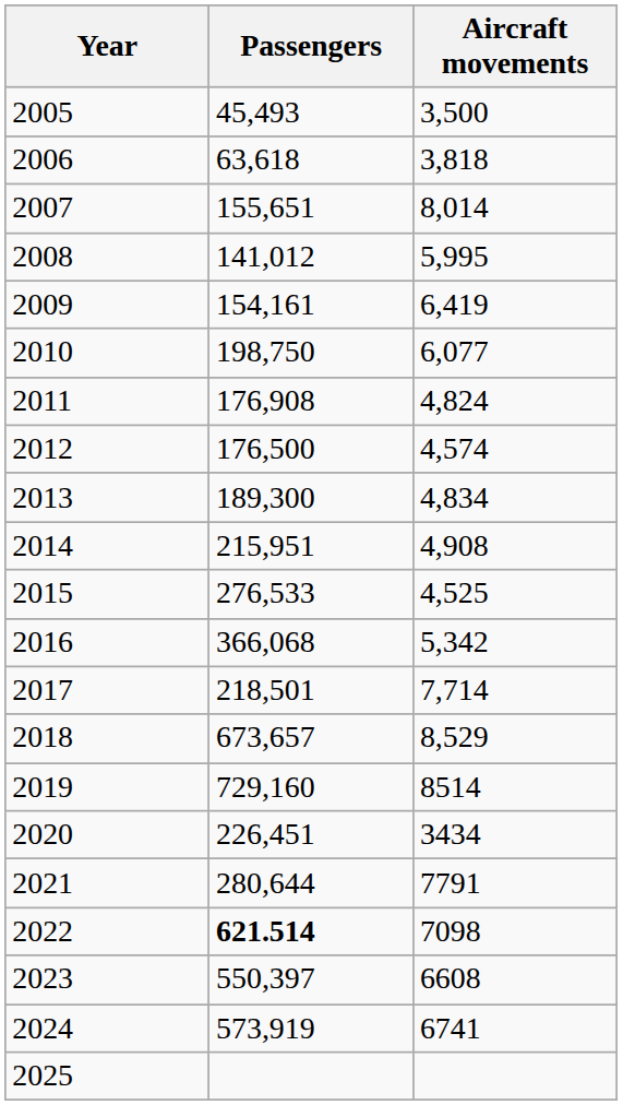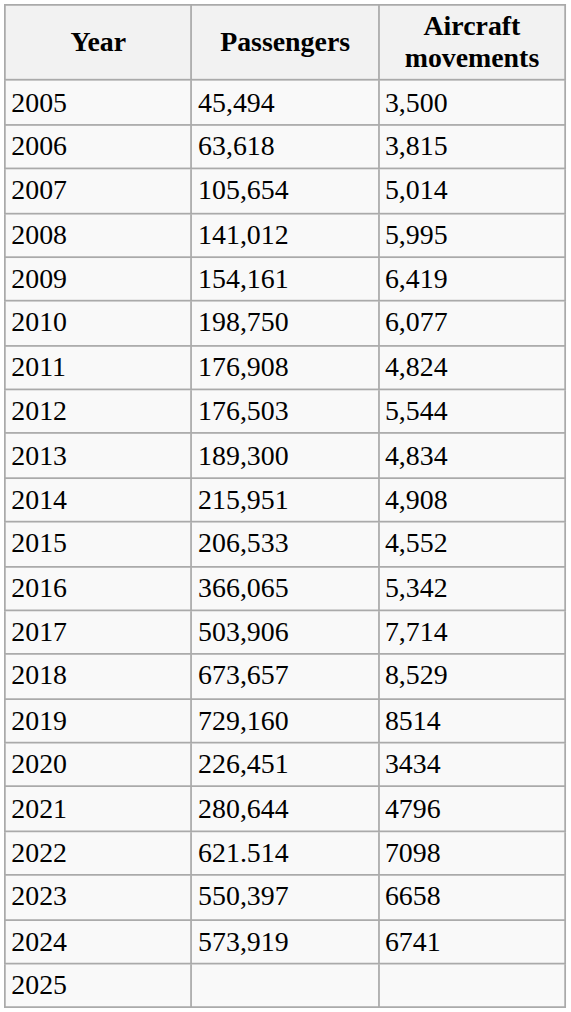 <table class="wikitable">
 <tr bgcolor=lightgrey>
 <th width="100">Year</th>
 <th width="100">Passengers</th>
 <th width="100">Aircraft movements</th>
 </tr>
 <tr>
 <td>2005</td>
-<td>45,493</td>
+<td>45,494</td>
 <td>3,500</td>
 </tr>
 <tr>
 <td>2006</td>
 <td> 63,618</td>
-<td>3,818</td>
+<td>3,815</td>
 </tr>
 <tr>
 <td>2007</td>
-<td> 155,651</td>
-<td>8,014</td>
+<td> 105,654</td>
+<td>5,014</td>
 </tr>
 <tr>
 <td>2008</td>
 <td> 141,012</td>
 <td>5,995</td>
 </tr>
 <tr>
 <td>2009</td>
 <td> 154,161</td>
 <td>6,419</td>
 </tr>
 <tr>
 <td>2010</td>
 <td> 198,750</td>
 <td>6,077</td>
 </tr>
 <tr>
 <td>2011</td>
 <td> 176,908</td>
 <td>4,824</td>
 </tr>
 <tr>
 <td>2012</td>
-<td> 176,500</td>
-<td>4,574</td>
+<td> 176,503</td>
+<td>5,544</td>
 </tr>
 <tr>
 <td>2013</td>
 <td> 189,300</td>
 <td>4,834</td>
 </tr>
 <tr>
 <td>2014</td>
 <td> 215,951</td>
 <td>4,908</td>
 </tr>
 <tr>
 <td>2015</td>
-<td>  276,533</td>
-<td>4,525</td>
+<td>  206,533</td>
+<td>4,552</td>
 </tr>
 <tr>
 <td>2016</td>
-<td> 366,068</td>
+<td> 366,065</td>
 <td>5,342</td>
 </tr>
 <tr>
 <td>2017</td>
-<td> 218,501</td>
+<td> 503,906</td>
 <td>7,714</td>
 </tr>
 <tr>
 <td>2018</td>
 <td> 673,657</td>
 <td>8,529</td>
 </tr>
 <tr>
 <td>2019</td>
 <td> 729,160</td>
 <td>8514</td>
 </tr>
 <tr>
 <td>2020</td>
 <td> 226,451</td>
 <td>3434</td>
 </tr>
 <tr>
 <td>2021</td>
 <td> 280,644</td>
-<td>7791</td>
+<td>4796</td>
 </tr>
 <tr>
 <td>2022</td>
-<td><strong> 621.514</strong></td>
+<td> 621.514</td>
 <td>7098</td>
 </tr>
 <tr>
 <td>2023</td>
 <td> 550,397</td>
-<td>6608</td>
+<td>6658</td>
 </tr>
 <tr>
 <td>2024</td>
 <td> 573,919</td>
 <td>6741</td>
 </tr>
 <tr>
 <td>2025</td>
 <td></td>
 <td></td>
 </tr>
 </table>
